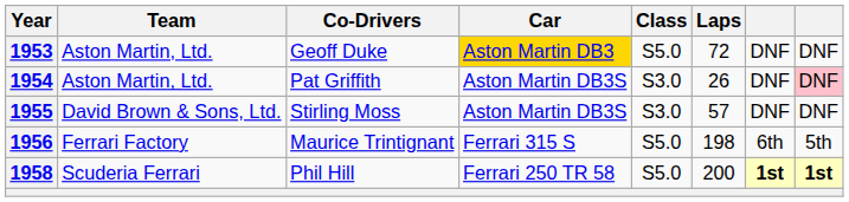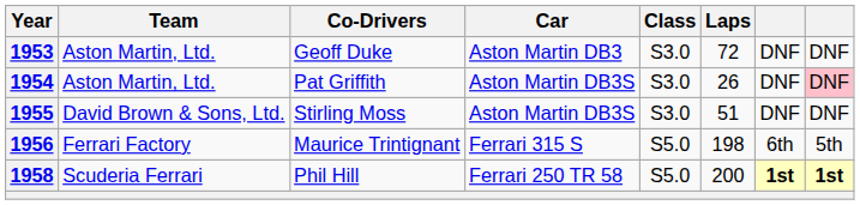 <table class="wikitable" style="text-align:center; font-size:90%">
 <tr>
 <th>Year</th>
 <th>Team</th>
 <th>Co-Drivers</th>
 <th>Car</th>
 <th>Class</th>
 <th>Laps</th>
 <th></th>
 <th></th>
 </tr>
 <tr>
 <th><a href='#'>1953</a></th>
 <td align="left"> <a href='#'>Aston Martin, Ltd.</a></td>
 <td align="left"> <a href='#'>Geoff Duke</a></td>
-<td align="left" style="background: gold;"><a href='#'>Aston Martin DB3</a></td>
-<td>S5.0</td>
+<td align="left"><a href='#'>Aston Martin DB3</a></td>
+<td>S3.0</td>
 <td>72</td>
 <td>DNF</td>
 <td>DNF</td>
 </tr>
 <tr>
 <th><a href='#'>1954</a></th>
 <td align="left"> <a href='#'>Aston Martin, Ltd.</a></td>
 <td align="left"> <a href='#'>Pat Griffith</a></td>
 <td align="left"><a href='#'>Aston Martin DB3S</a></td>
 <td>S3.0</td>
 <td>26</td>
 <td>DNF</td>
 <td style="background: pink;">DNF</td>
 </tr>
 <tr>
 <th><a href='#'>1955</a></th>
 <td align="left"> <a href='#'>David Brown & Sons, Ltd.</a></td>
 <td align="left"> <a href='#'>Stirling Moss</a></td>
 <td align="left"><a href='#'>Aston Martin DB3S</a></td>
 <td>S3.0</td>
-<td>57</td>
+<td>51</td>
 <td>DNF</td>
 <td>DNF</td>
 </tr>
 <tr>
 <th><a href='#'>1956</a></th>
 <td align="left"> <a href='#'>Ferrari Factory</a></td>
 <td align="left"> <a href='#'>Maurice Trintignant</a></td>
 <td align="left"><a href='#'>Ferrari 315 S</a></td>
 <td>S5.0</td>
 <td>198</td>
 <td>6th</td>
 <td>5th</td>
 </tr>
 <tr>
 <th><a href='#'>1958</a></th>
 <td align="left"> <a href='#'>Scuderia Ferrari</a></td>
 <td align="left"> <a href='#'>Phil Hill</a></td>
 <td align="left"><a href='#'>Ferrari 250 TR 58</a></td>
 <td>S5.0</td>
 <td>200</td>
 <td style="background:#ffffbf;"><strong>1st</strong></td>
 <td style="background:#ffffbf;"><strong>1st</strong></td>
 </tr>
 <tr>
 <th colspan="8"></th>
 </tr>
 </table>
